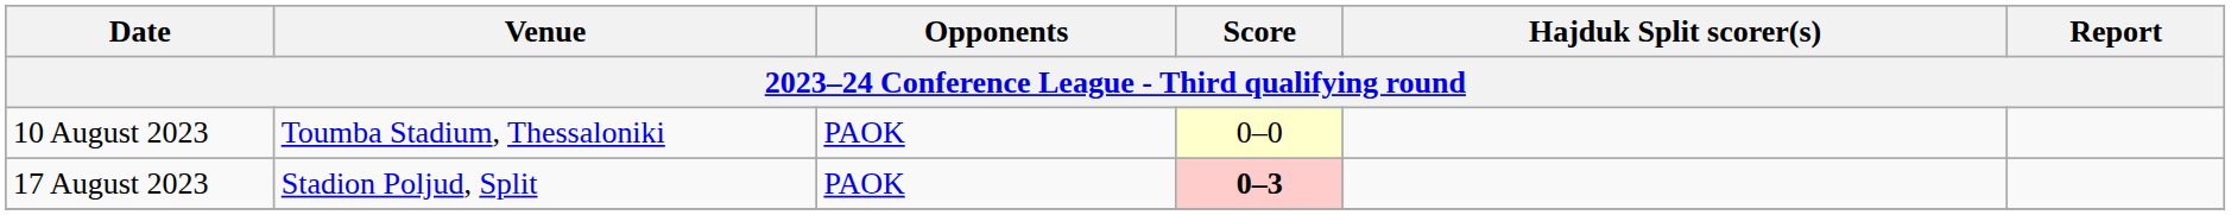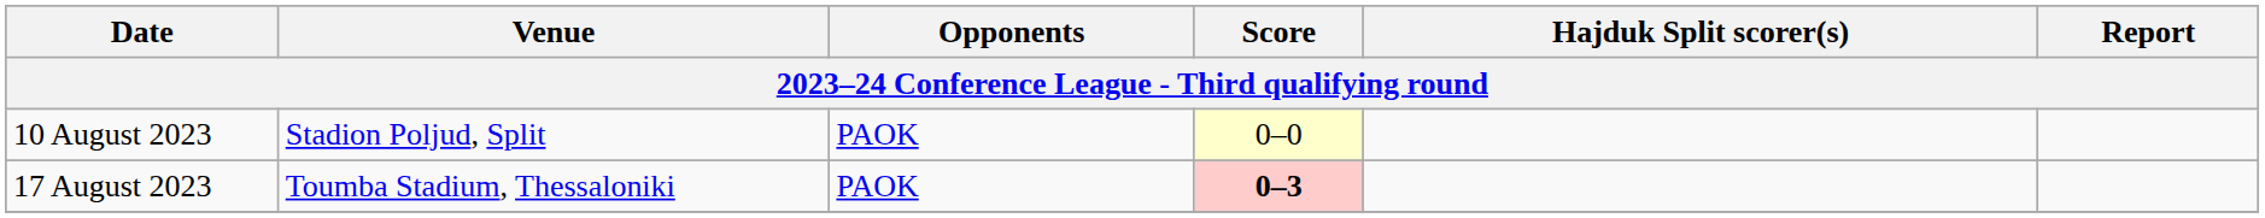 <table class="wikitable" style="font-size:95%;">
 <tr>
 <th width=125>Date</th>
 <th width=260>Venue</th>
 <th width=170>Opponents</th>
 <th width= 75>Score</th>
 <th width=320>Hajduk Split scorer(s)</th>
 <th width=100>Report</th>
 </tr>
 <tr>
 <th colspan=7><a href='#'>2023–24 Conference League - Third qualifying round</a></th>
 </tr>
 <tr>
 <td>10 August 2023</td>
-<td><a href='#'>Toumba Stadium</a>, <a href='#'>Thessaloniki</a></td>
+<td><a href='#'>Stadion Poljud</a>, <a href='#'>Split</a></td>
 <td> <a href='#'>PAOK</a></td>
 <td align=center bgcolor=#FFFFCC>0–0</td>
 <td></td>
 <td></td>
 </tr>
 <tr>
 <td>17 August 2023</td>
-<td><a href='#'>Stadion Poljud</a>, <a href='#'>Split</a></td>
+<td><a href='#'>Toumba Stadium</a>, <a href='#'>Thessaloniki</a></td>
 <td> <a href='#'>PAOK</a></td>
 <td align="center" bgcolor="#FFCCCC"><strong>0–3</strong></td>
 <td></td>
 <td></td>
 </tr>
 <tr>
 </tr>
 </table>
